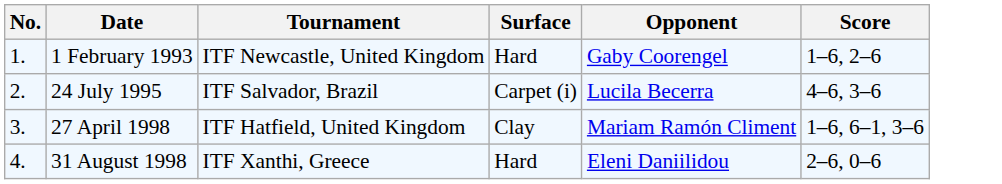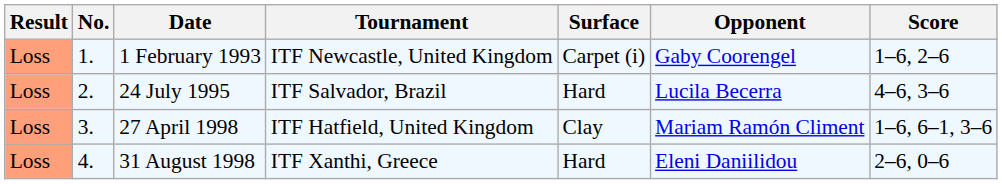 <table class="sortable wikitable" style="font-size:97%;">
 <tr>
+<th>Result</th>
 <th>No.</th>
 <th>Date</th>
 <th>Tournament</th>
 <th>Surface</th>
 <th>Opponent</th>
 <th class="unsortable">Score</th>
 </tr>
 <tr bgcolor="#f0f8ff">
+<td style="background:#ffa07a;">Loss</td>
 <td>1.</td>
 <td>1 February 1993</td>
 <td>ITF Newcastle, United Kingdom</td>
-<td>Hard</td>
+<td>Carpet (i)</td>
 <td> <a href='#'>Gaby Coorengel</a></td>
 <td>1–6, 2–6</td>
 </tr>
 <tr bgcolor="#f0f8ff">
+<td style="background:#ffa07a;">Loss</td>
 <td>2.</td>
 <td>24 July 1995</td>
 <td>ITF Salvador, Brazil</td>
-<td>Carpet (i)</td>
+<td>Hard</td>
 <td> <a href='#'>Lucila Becerra</a></td>
 <td>4–6, 3–6</td>
 </tr>
 <tr bgcolor="#f0f8ff">
+<td style="background:#ffa07a;">Loss</td>
 <td>3.</td>
 <td>27 April 1998</td>
 <td>ITF Hatfield, United Kingdom</td>
 <td>Clay</td>
 <td> <a href='#'>Mariam Ramón Climent</a></td>
 <td>1–6, 6–1, 3–6</td>
 </tr>
 <tr bgcolor="#f0f8ff">
+<td style="background:#ffa07a;">Loss</td>
 <td>4.</td>
 <td>31 August 1998</td>
 <td>ITF Xanthi, Greece</td>
 <td>Hard</td>
 <td> <a href='#'>Eleni Daniilidou</a></td>
 <td>2–6, 0–6</td>
 </tr>
 </table>
